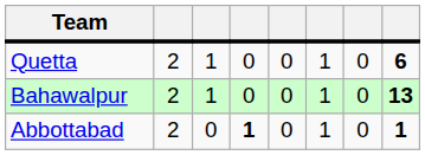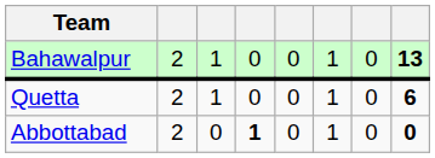 <table class="wikitable sortable" style="text-align: center">
 <tr>
 <th style="width:100px;">Team</th>
 <th style="width:20px;"></th>
 <th style="width:20px;"></th>
 <th style="width:20px;"></th>
 <th style="width:20px;"></th>
 <th style="width:20px;"></th>
 <th style="width:20px;"></th>
 <th style="width:20px;"></th>
 </tr>
+<tr bgcolor="#ccffcc">
+<td style="text-align:left"><a href='#'>Bahawalpur</a></td>
+<td>2</td>
+<td>1</td>
+<td>0</td>
+<td>0</td>
+<td>1</td>
+<td>0</td>
+<td><strong>13</strong></td>
+</tr>
 <tr style="border-top:solid #000000">
 <td style="text-align:left"><a href='#'>Quetta</a></td>
 <td>2</td>
 <td>1</td>
 <td>0</td>
 <td>0</td>
 <td>1</td>
 <td>0</td>
 <td><strong>6</strong></td>
 </tr>
-<tr bgcolor="#ccffcc">
-<td style="text-align:left"><a href='#'>Bahawalpur</a></td>
-<td>2</td>
-<td>1</td>
-<td>0</td>
-<td>0</td>
-<td>1</td>
-<td>0</td>
-<td><strong>13</strong></td>
-</tr>
 <tr>
 <td style="text-align:left"><a href='#'>Abbottabad</a></td>
 <td>2</td>
 <td>0</td>
 <td><strong>1</strong></td>
 <td>0</td>
 <td>1</td>
 <td>0</td>
-<td><strong>1</strong></td>
+<td><strong>0</strong></td>
 </tr>
 </table>
